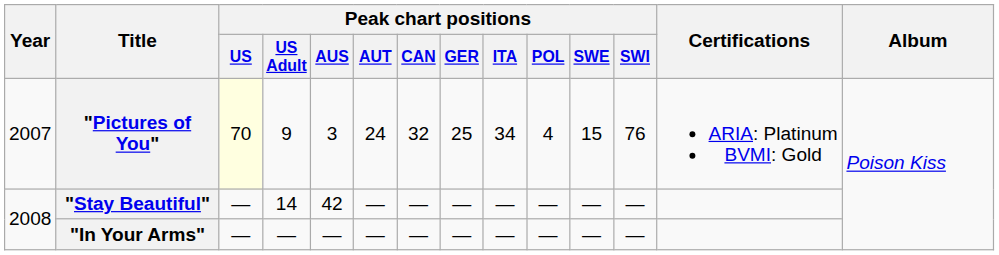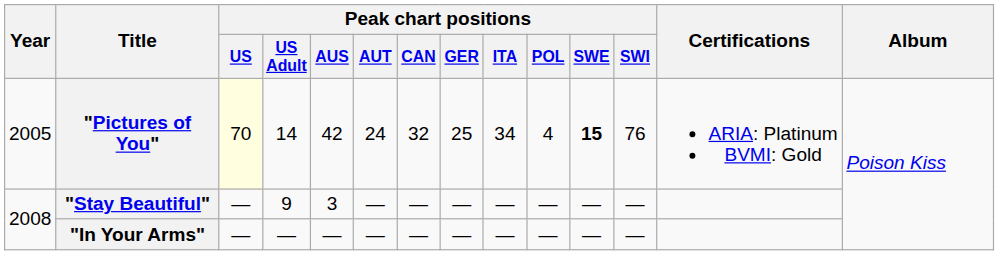 <table class="wikitable plainrowheaders" style="text-align:center;">
 <tr>
 <th width="22" rowspan="2">Year</th>
 <th width="130" rowspan="2">Title</th>
 <th colspan="10">Peak chart positions</th>
 <th rowspan="2">Certifications</th>
 <th width="120" rowspan="2">Album</th>
 </tr>
 <tr style="font-size:smaller;">
 <th width="30"><a href='#'>US</a><br></th>
 <th width="30"><a href='#'>US<br>Adult</a><br></th>
 <th width="30"><a href='#'>AUS</a><br></th>
 <th width="30"><a href='#'>AUT</a><br></th>
 <th width="30"><a href='#'>CAN</a><br></th>
 <th width="30"><a href='#'>GER</a><br></th>
 <th width="30"><a href='#'>ITA</a><br></th>
 <th width="30"><a href='#'>POL</a><br></th>
 <th width="30"><a href='#'>SWE</a><br></th>
 <th width="30"><a href='#'>SWI</a><br></th>
 </tr>
 <tr>
-<td>2007</td>
+<td>2005</td>
 <th scope="row">"<a href='#'>Pictures of You</a>"</th>
 <td style="background: lightyellow;">70</td>
-<td>9</td>
-<td>3</td>
+<td>14</td>
+<td>42</td>
 <td>24</td>
 <td>32</td>
 <td>25</td>
 <td>34</td>
 <td>4</td>
-<td>15</td>
+<td><strong>15</strong></td>
 <td>76</td>
 <td><br><ul><li><a href='#'>ARIA</a>: Platinum</li><li><a href='#'>BVMI</a>: Gold</li></ul></td>
 <td align="left" rowspan="3"><em><a href='#'>Poison Kiss</a></em></td>
 </tr>
 <tr>
 <td rowspan="2">2008</td>
 <th scope="row">"<a href='#'>Stay Beautiful</a>"</th>
 <td>—</td>
-<td>14</td>
-<td>42</td>
+<td>9</td>
+<td>3</td>
 <td>—</td>
 <td>—</td>
 <td>—</td>
 <td>—</td>
 <td>—</td>
 <td>—</td>
 <td>—</td>
 <td></td>
 </tr>
 <tr>
 <th scope="row">"In Your Arms"</th>
 <td>—</td>
 <td>—</td>
 <td>—</td>
 <td>—</td>
 <td>—</td>
 <td>—</td>
 <td>—</td>
 <td>—</td>
 <td>—</td>
 <td>—</td>
 <td></td>
 </tr>
 </table>
